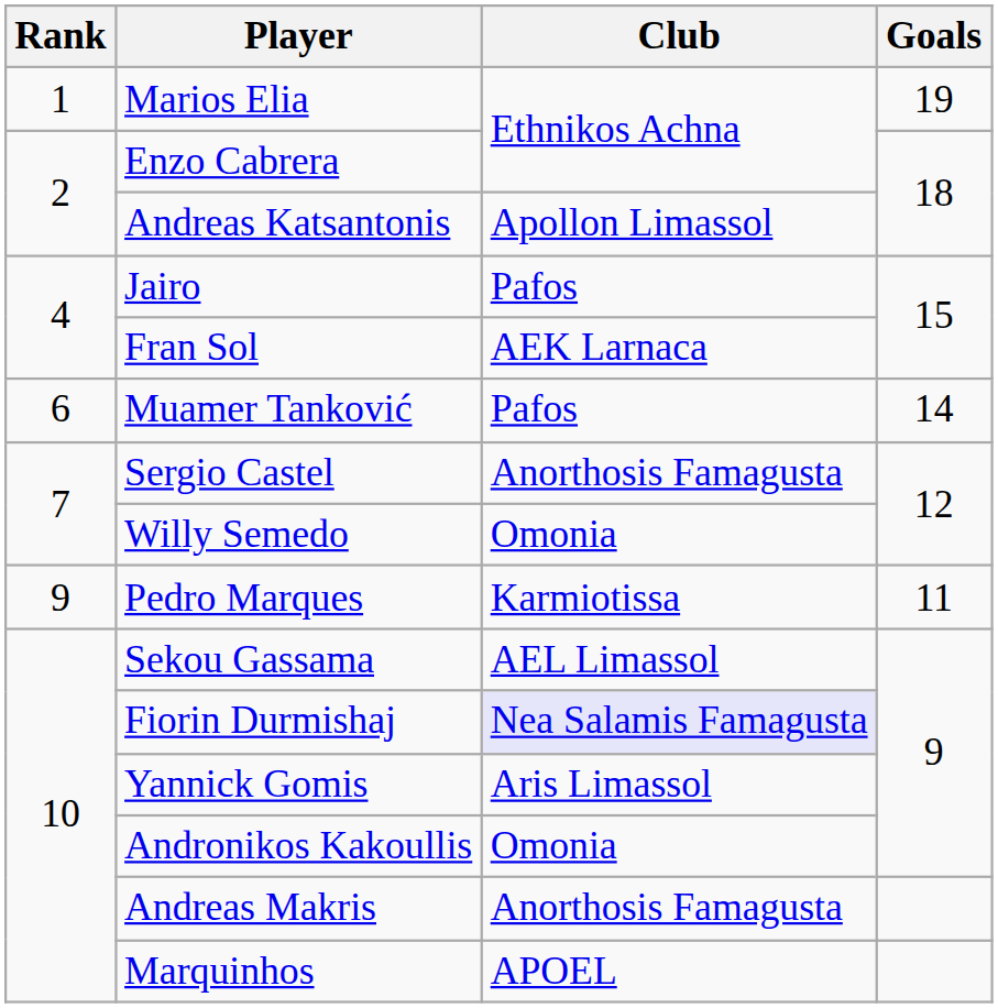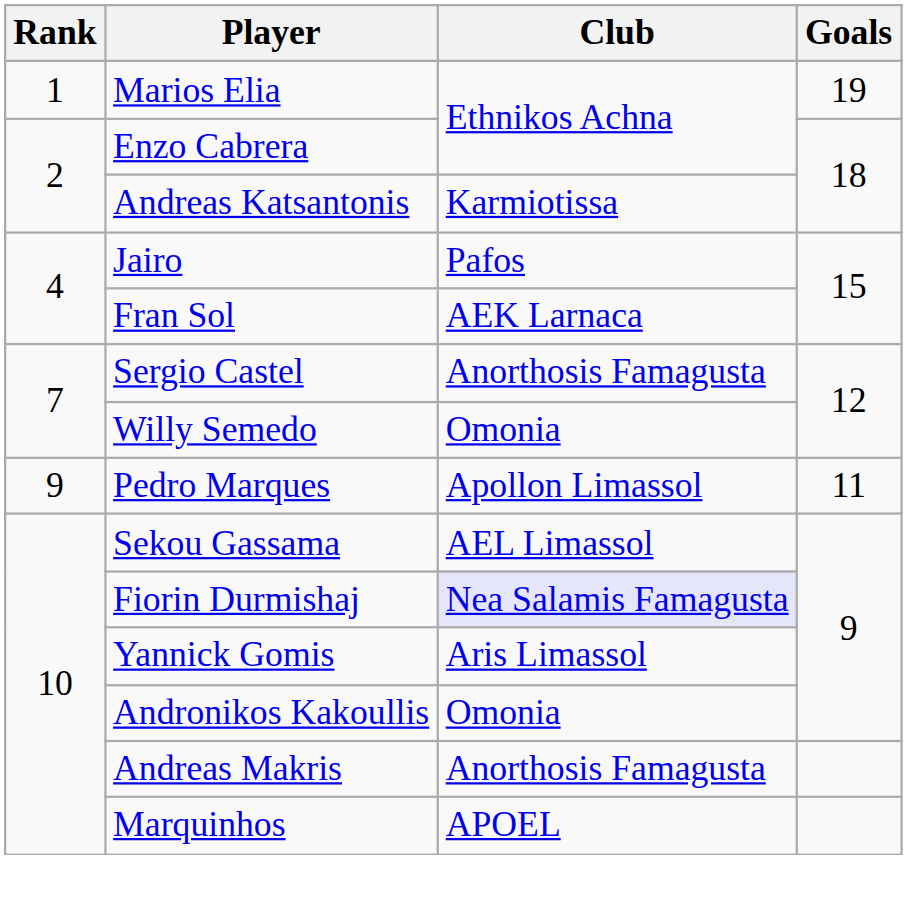 <table class="wikitable" style="text-align:center">
 <tr>
 <th>Rank</th>
 <th>Player</th>
 <th>Club</th>
 <th>Goals</th>
 </tr>
 <tr>
 <td rowspan="1">1</td>
 <td align="left"> <a href='#'>Marios Elia</a></td>
 <td rowspan="2" align="left"><a href='#'>Ethnikos Achna</a></td>
 <td rowspan="1">19</td>
 </tr>
 <tr>
 <td rowspan="2">2</td>
 <td align="left"> <a href='#'>Enzo Cabrera</a></td>
 <td rowspan="2">18</td>
 </tr>
 <tr>
 <td align="left"> <a href='#'>Andreas Katsantonis</a></td>
-<td align="left"><a href='#'>Apollon Limassol</a></td>
+<td align="left"><a href='#'>Karmiotissa</a></td>
 </tr>
 <tr>
 <td rowspan="2">4</td>
 <td align="left"> <a href='#'>Jairo</a></td>
 <td align="left"><a href='#'>Pafos</a></td>
 <td rowspan="2">15</td>
 </tr>
 <tr>
 <td align="left"> <a href='#'>Fran Sol</a></td>
 <td align="left"><a href='#'>AEK Larnaca</a></td>
-</tr>
-<tr>
-<td rowspan="1">6</td>
-<td align="left"> <a href='#'>Muamer Tanković</a></td>
-<td align="left"><a href='#'>Pafos</a></td>
-<td rowspan="1">14</td>
 </tr>
 <tr>
 <td rowspan="2">7</td>
 <td align="left"> <a href='#'>Sergio Castel</a></td>
 <td align="left"><a href='#'>Anorthosis Famagusta</a></td>
 <td rowspan="2">12</td>
 </tr>
 <tr>
 <td align="left"> <a href='#'>Willy Semedo</a></td>
 <td align="left"><a href='#'>Omonia</a></td>
 </tr>
 <tr>
 <td rowspan="1">9</td>
 <td align="left"> <a href='#'>Pedro Marques</a></td>
-<td align="left"><a href='#'>Karmiotissa</a></td>
+<td align="left"><a href='#'>Apollon Limassol</a></td>
 <td rowspan="1">11</td>
 </tr>
 <tr>
 <td rowspan="6">10</td>
 <td align="left"> <a href='#'>Sekou Gassama</a></td>
 <td align="left"><a href='#'>AEL Limassol</a></td>
 <td rowspan="4">9</td>
 </tr>
 <tr>
 <td align="left"> <a href='#'>Fiorin Durmishaj</a></td>
 <td align="left" style="background: lavender;"><a href='#'>Nea Salamis Famagusta</a></td>
 </tr>
 <tr>
 <td align="left"> <a href='#'>Yannick Gomis</a></td>
 <td align="left"><a href='#'>Aris Limassol</a></td>
 </tr>
 <tr>
 <td align="left"> <a href='#'>Andronikos Kakoullis</a></td>
 <td align="left"><a href='#'>Omonia</a></td>
 </tr>
 <tr>
 <td align="left"> <a href='#'>Andreas Makris</a></td>
 <td align="left"><a href='#'>Anorthosis Famagusta</a></td>
 <td></td>
 </tr>
 <tr>
 <td align="left"> <a href='#'>Marquinhos</a></td>
 <td align="left"><a href='#'>APOEL</a></td>
 <td></td>
 </tr>
 </table>
